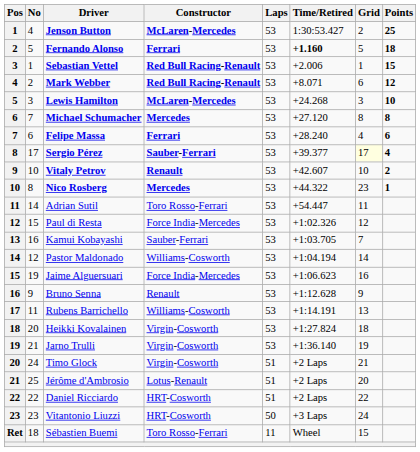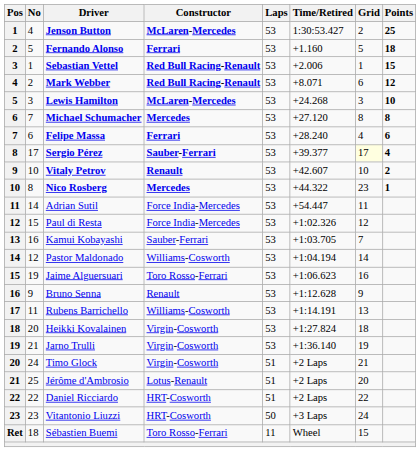 <table class="wikitable" style="font-size: 85%">
 <tr>
 <th>Pos</th>
 <th>No</th>
 <th>Driver</th>
 <th>Constructor</th>
 <th>Laps</th>
 <th>Time/Retired</th>
 <th>Grid</th>
 <th>Points</th>
 </tr>
 <tr>
 <th>1</th>
 <td>4</td>
 <td> <strong><a href='#'>Jenson Button</a></strong></td>
 <td><strong><a href='#'>McLaren</a>-<a href='#'>Mercedes</a></strong></td>
 <td>53</td>
 <td>1:30:53.427</td>
 <td>2</td>
 <td><strong>25</strong></td>
 </tr>
 <tr>
 <th>2</th>
 <td>5</td>
 <td> <strong><a href='#'>Fernando Alonso</a></strong></td>
 <td><strong><a href='#'>Ferrari</a></strong></td>
 <td>53</td>
-<td><strong>+1.160</strong></td>
+<td>+1.160</td>
 <td>5</td>
 <td><strong>18</strong></td>
 </tr>
 <tr>
 <th>3</th>
 <td>1</td>
 <td> <strong><a href='#'>Sebastian Vettel</a></strong></td>
 <td><strong><a href='#'>Red Bull Racing</a>-<a href='#'>Renault</a></strong></td>
 <td>53</td>
 <td>+2.006</td>
 <td>1</td>
 <td><strong>15</strong></td>
 </tr>
 <tr>
 <th>4</th>
 <td>2</td>
 <td> <strong><a href='#'>Mark Webber</a></strong></td>
 <td><strong><a href='#'>Red Bull Racing</a>-<a href='#'>Renault</a></strong></td>
 <td>53</td>
 <td>+8.071</td>
 <td>6</td>
 <td><strong>12</strong></td>
 </tr>
 <tr>
 <th>5</th>
 <td>3</td>
 <td> <strong><a href='#'>Lewis Hamilton</a></strong></td>
 <td><strong><a href='#'>McLaren</a>-<a href='#'>Mercedes</a></strong></td>
 <td>53</td>
 <td>+24.268</td>
 <td>3</td>
 <td><strong>10</strong></td>
 </tr>
 <tr>
 <th>6</th>
 <td>7</td>
 <td> <strong><a href='#'>Michael Schumacher</a></strong></td>
 <td><strong><a href='#'>Mercedes</a></strong></td>
 <td>53</td>
 <td>+27.120</td>
 <td>8</td>
 <td><strong>8</strong></td>
 </tr>
 <tr>
 <th>7</th>
 <td>6</td>
 <td> <strong><a href='#'>Felipe Massa</a></strong></td>
 <td><strong><a href='#'>Ferrari</a></strong></td>
 <td>53</td>
 <td>+28.240</td>
 <td>4</td>
 <td><strong>6</strong></td>
 </tr>
 <tr>
 <th>8</th>
 <td>17</td>
 <td> <strong><a href='#'>Sergio Pérez</a></strong></td>
 <td><strong><a href='#'>Sauber</a>-<a href='#'>Ferrari</a></strong></td>
 <td>53</td>
 <td>+39.377</td>
 <td style="background: lightyellow;">17</td>
 <td><strong>4</strong></td>
 </tr>
 <tr>
 <th>9</th>
 <td>10</td>
 <td> <strong><a href='#'>Vitaly Petrov</a></strong></td>
 <td><strong><a href='#'>Renault</a></strong></td>
 <td>53</td>
 <td>+42.607</td>
 <td>10</td>
 <td><strong>2</strong></td>
 </tr>
 <tr>
 <th>10</th>
 <td>8</td>
 <td> <strong><a href='#'>Nico Rosberg</a></strong></td>
 <td><strong><a href='#'>Mercedes</a></strong></td>
 <td>53</td>
 <td>+44.322</td>
 <td>23</td>
 <td><strong>1</strong></td>
 </tr>
 <tr>
 <th>11</th>
 <td>14</td>
 <td> <a href='#'>Adrian Sutil</a></td>
-<td><a href='#'>Toro Rosso</a>-<a href='#'>Ferrari</a></td>
+<td><a href='#'>Force India</a>-<a href='#'>Mercedes</a></td>
 <td>53</td>
 <td>+54.447</td>
 <td>11</td>
 <td></td>
 </tr>
 <tr>
 <th>12</th>
 <td>15</td>
 <td> <a href='#'>Paul di Resta</a></td>
 <td><a href='#'>Force India</a>-<a href='#'>Mercedes</a></td>
 <td>53</td>
 <td>+1:02.326</td>
 <td>12</td>
 <td></td>
 </tr>
 <tr>
 <th>13</th>
 <td>16</td>
 <td> <a href='#'>Kamui Kobayashi</a></td>
 <td><a href='#'>Sauber</a>-<a href='#'>Ferrari</a></td>
 <td>53</td>
 <td>+1:03.705</td>
 <td>7</td>
 <td></td>
 </tr>
 <tr>
 <th>14</th>
 <td>12</td>
 <td> <a href='#'>Pastor Maldonado</a></td>
 <td><a href='#'>Williams</a>-<a href='#'>Cosworth</a></td>
 <td>53</td>
 <td>+1:04.194</td>
 <td>14</td>
 <td></td>
 </tr>
 <tr>
 <th>15</th>
 <td>19</td>
 <td> <a href='#'>Jaime Alguersuari</a></td>
-<td><a href='#'>Force India</a>-<a href='#'>Mercedes</a></td>
+<td><a href='#'>Toro Rosso</a>-<a href='#'>Ferrari</a></td>
 <td>53</td>
 <td>+1:06.623</td>
 <td>16</td>
 <td></td>
 </tr>
 <tr>
 <th>16</th>
 <td>9</td>
 <td> <a href='#'>Bruno Senna</a></td>
 <td><a href='#'>Renault</a></td>
 <td>53</td>
 <td>+1:12.628</td>
 <td>9</td>
 <td></td>
 </tr>
 <tr>
 <th>17</th>
 <td>11</td>
 <td> <a href='#'>Rubens Barrichello</a></td>
 <td><a href='#'>Williams</a>-<a href='#'>Cosworth</a></td>
 <td>53</td>
 <td>+1:14.191</td>
 <td>13</td>
 <td></td>
 </tr>
 <tr>
 <th>18</th>
 <td>20</td>
 <td> <a href='#'>Heikki Kovalainen</a></td>
 <td><a href='#'>Virgin</a>-<a href='#'>Cosworth</a></td>
 <td>53</td>
 <td>+1:27.824</td>
 <td>18</td>
 <td></td>
 </tr>
 <tr>
 <th>19</th>
 <td>21</td>
 <td> <a href='#'>Jarno Trulli</a></td>
 <td><a href='#'>Virgin</a>-<a href='#'>Cosworth</a></td>
 <td>53</td>
 <td>+1:36.140</td>
 <td>19</td>
 <td></td>
 </tr>
 <tr>
 <th>20</th>
 <td>24</td>
 <td> <a href='#'>Timo Glock</a></td>
 <td><a href='#'>Virgin</a>-<a href='#'>Cosworth</a></td>
 <td>51</td>
 <td>+2 Laps</td>
 <td>21</td>
 <td></td>
 </tr>
 <tr>
 <th>21</th>
 <td>25</td>
 <td> <a href='#'>Jérôme d'Ambrosio</a></td>
 <td><a href='#'>Lotus</a>-<a href='#'>Renault</a></td>
 <td>51</td>
 <td>+2 Laps</td>
 <td>20</td>
 <td></td>
 </tr>
 <tr>
 <th>22</th>
 <td>22</td>
 <td> <a href='#'>Daniel Ricciardo</a></td>
 <td><a href='#'>HRT</a>-<a href='#'>Cosworth</a></td>
 <td>51</td>
 <td>+2 Laps</td>
 <td>22</td>
 <td></td>
 </tr>
 <tr>
 <th>23</th>
 <td>23</td>
 <td> <a href='#'>Vitantonio Liuzzi</a></td>
 <td><a href='#'>HRT</a>-<a href='#'>Cosworth</a></td>
 <td>50</td>
 <td>+3 Laps</td>
 <td>24</td>
 <td></td>
 </tr>
 <tr>
 <th>Ret</th>
 <td>18</td>
 <td> <a href='#'>Sébastien Buemi</a></td>
 <td><a href='#'>Toro Rosso</a>-<a href='#'>Ferrari</a></td>
 <td>11</td>
 <td>Wheel</td>
 <td>15</td>
 <td></td>
 </tr>
 <tr>
 <th colspan="8"></th>
 </tr>
 </table>
